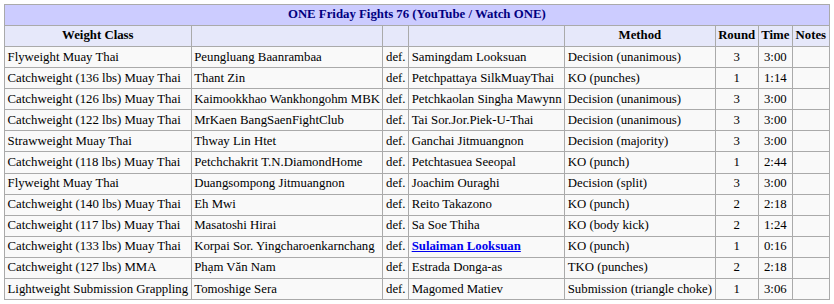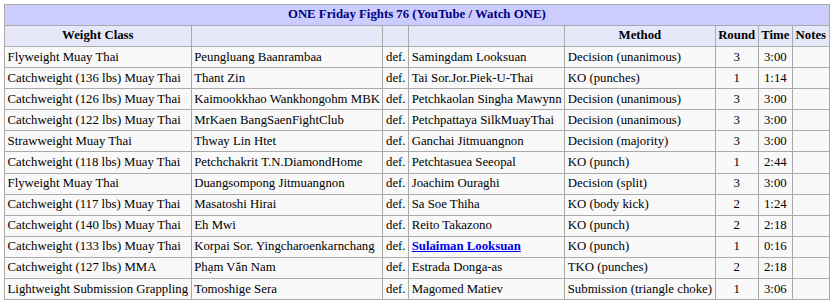 <table class="wikitable" style="font-size: 80%;">
 <tr>
 <th colspan="8" style="background-color: #ccf; color: #000080; text-align: center;"><strong>ONE Friday Fights 76 (YouTube / Watch ONE)</strong></th>
 </tr>
 <tr>
 <th colspan="1" style="background-color: #E6E8FA; color: #000000; text-align: center;">Weight Class</th>
 <th colspan="1" style="background-color: #E6E8FA; color: #000000; text-align: center;"></th>
 <th colspan="1" style="background-color: #E6E8FA; color: #000000; text-align: center;"></th>
 <th colspan="1" style="background-color: #E6E8FA; color: #000000; text-align: center;"></th>
 <th colspan="1" style="background-color: #E6E8FA; color: #000000; text-align: center;">Method</th>
 <th colspan="1" style="background-color: #E6E8FA; color: #000000; text-align: center;">Round</th>
 <th colspan="1" style="background-color: #E6E8FA; color: #000000; text-align: center;">Time</th>
 <th colspan="1" style="background-color: #E6E8FA; color: #000000; text-align: center;">Notes</th>
 </tr>
 <tr>
 <td>Flyweight Muay Thai</td>
 <td> Peungluang Baanrambaa</td>
 <td>def.</td>
 <td> Samingdam Looksuan</td>
 <td>Decision (unanimous)</td>
 <td align=center>3</td>
 <td align=center>3:00</td>
 <td></td>
 </tr>
 <tr>
 <td>Catchweight (136 lbs) Muay Thai</td>
 <td> Thant Zin</td>
 <td>def.</td>
-<td> Petchpattaya SilkMuayThai</td>
+<td> Tai Sor.Jor.Piek-U-Thai</td>
 <td>KO (punches)</td>
 <td align=center>1</td>
 <td align=center>1:14</td>
 <td></td>
 </tr>
 <tr>
 <td>Catchweight (126 lbs) Muay Thai</td>
 <td> Kaimookkhao Wankhongohm MBK</td>
 <td>def.</td>
 <td> Petchkaolan Singha Mawynn</td>
 <td>Decision (unanimous)</td>
 <td align=center>3</td>
 <td align=center>3:00</td>
 <td></td>
 </tr>
 <tr>
 <td>Catchweight (122 lbs) Muay Thai</td>
 <td> MrKaen BangSaenFightClub</td>
 <td>def.</td>
-<td> Tai Sor.Jor.Piek-U-Thai</td>
+<td> Petchpattaya SilkMuayThai</td>
 <td>Decision (unanimous)</td>
 <td align=center>3</td>
 <td align=center>3:00</td>
 <td></td>
 </tr>
 <tr>
 <td>Strawweight Muay Thai</td>
 <td> Thway Lin Htet</td>
 <td>def.</td>
 <td> Ganchai Jitmuangnon</td>
 <td>Decision (majority)</td>
 <td align=center>3</td>
 <td align=center>3:00</td>
 <td></td>
 </tr>
 <tr>
 <td>Catchweight (118 lbs) Muay Thai</td>
 <td> Petchchakrit T.N.DiamondHome</td>
 <td>def.</td>
 <td> Petchtasuea Seeopal</td>
 <td>KO (punch)</td>
 <td align=center>1</td>
 <td align=center>2:44</td>
 <td></td>
 </tr>
 <tr>
 <td>Flyweight Muay Thai</td>
 <td> Duangsompong Jitmuangnon</td>
 <td>def.</td>
 <td> Joachim Ouraghi</td>
 <td>Decision (split)</td>
 <td align=center>3</td>
 <td align=center>3:00</td>
 <td></td>
 </tr>
 <tr>
+<td>Catchweight (117 lbs) Muay Thai</td>
+<td> Masatoshi Hirai</td>
+<td>def.</td>
+<td> Sa Soe Thiha</td>
+<td>KO (body kick)</td>
+<td align=center>2</td>
+<td align=center>1:24</td>
+<td></td>
+</tr>
+<tr>
 <td>Catchweight (140 lbs) Muay Thai</td>
 <td> Eh Mwi</td>
 <td>def.</td>
 <td> Reito Takazono</td>
 <td>KO (punch)</td>
 <td align=center>2</td>
 <td align=center>2:18</td>
-<td></td>
-</tr>
-<tr>
-<td>Catchweight (117 lbs) Muay Thai</td>
-<td> Masatoshi Hirai</td>
-<td>def.</td>
-<td> Sa Soe Thiha</td>
-<td>KO (body kick)</td>
-<td align=center>2</td>
-<td align=center>1:24</td>
 <td></td>
 </tr>
 <tr>
 <td>Catchweight (133 lbs) Muay Thai</td>
 <td> Korpai Sor. Yingcharoenkarnchang</td>
 <td>def.</td>
 <td><strong> <a href='#'>Sulaiman Looksuan</a></strong></td>
 <td>KO (punch)</td>
 <td align=center>1</td>
 <td align=center>0:16</td>
 <td></td>
 </tr>
 <tr>
 <td>Catchweight (127 lbs) MMA</td>
 <td> Phạm Văn Nam</td>
 <td>def.</td>
 <td> Estrada Donga-as</td>
 <td>TKO (punches)</td>
 <td align=center>2</td>
 <td align=center>2:18</td>
 <td></td>
 </tr>
 <tr>
 <td>Lightweight Submission Grappling</td>
 <td> Tomoshige Sera</td>
 <td>def.</td>
 <td> Magomed Matiev</td>
 <td>Submission (triangle choke)</td>
 <td align=center>1</td>
 <td align=center>3:06</td>
 <td></td>
 </tr>
 </table>
